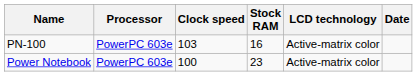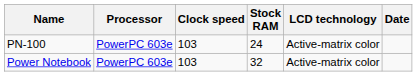 <table class="wikitable sortable">
 <tr>
 <th>Name</th>
 <th>Processor</th>
 <th>Clock speed<br></th>
 <th>Stock<br>RAM</th>
 <th>LCD technology</th>
 <th>Date</th>
 </tr>
 <tr>
 <td>PN-100</td>
 <td><a href='#'>PowerPC 603e</a></td>
 <td>103</td>
-<td>16</td>
+<td>24</td>
 <td>Active-matrix color</td>
 <td></td>
 </tr>
 <tr>
 <td><a href='#'>Power Notebook</a></td>
 <td><a href='#'>PowerPC 603e</a></td>
-<td>100</td>
-<td>23</td>
+<td>103</td>
+<td>32</td>
 <td>Active-matrix color</td>
 <td></td>
 </tr>
 </table>
